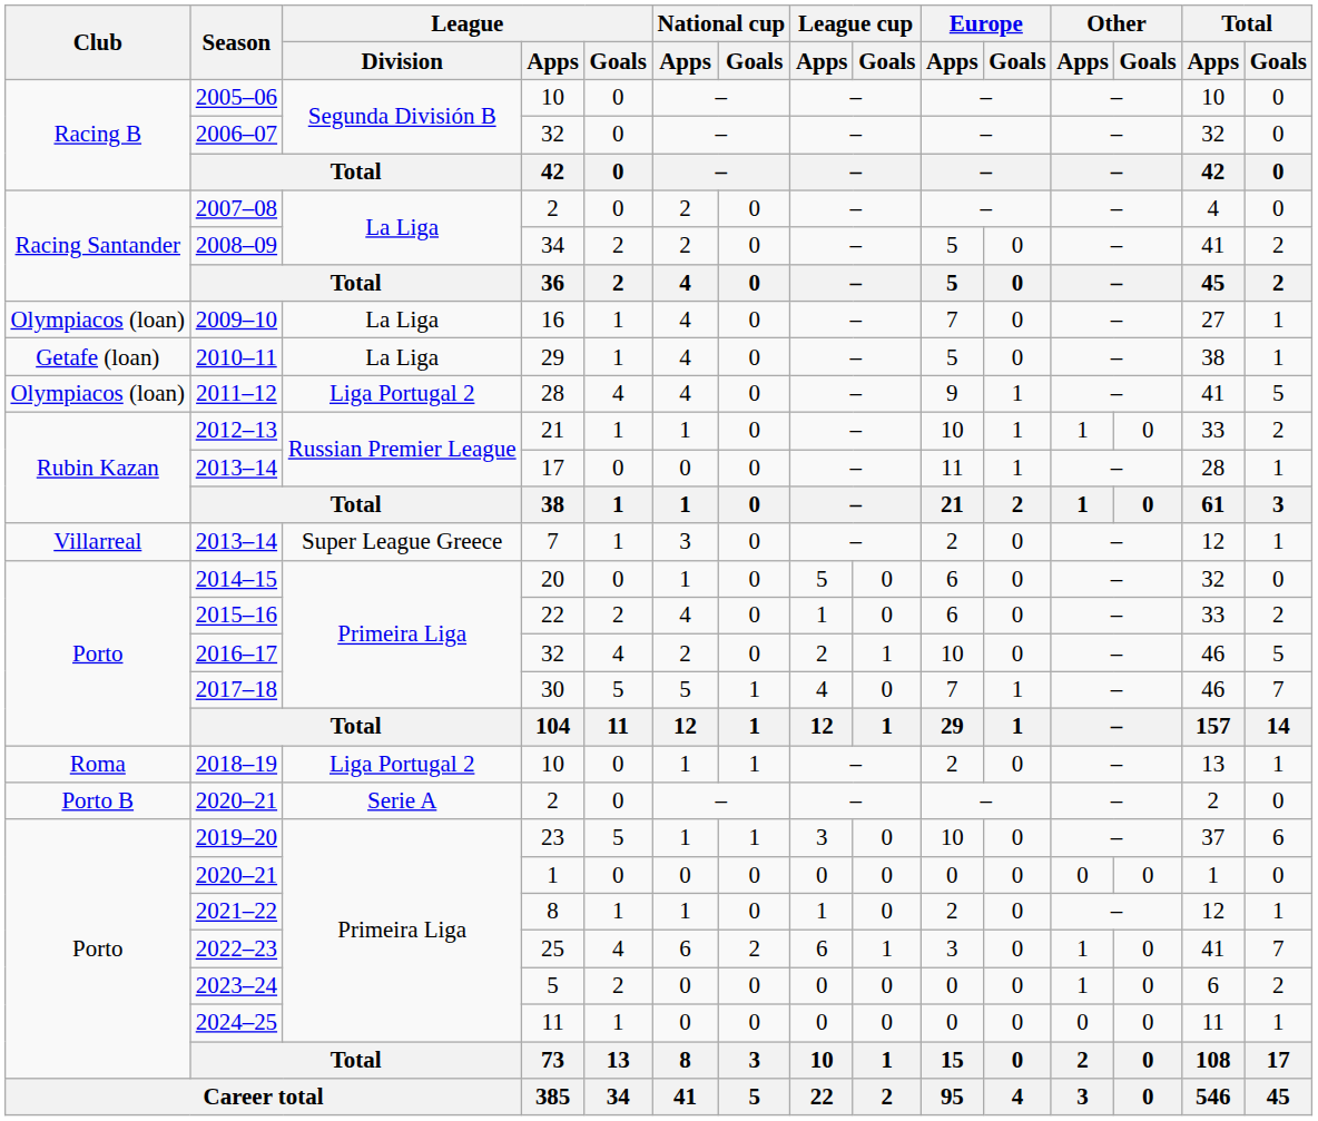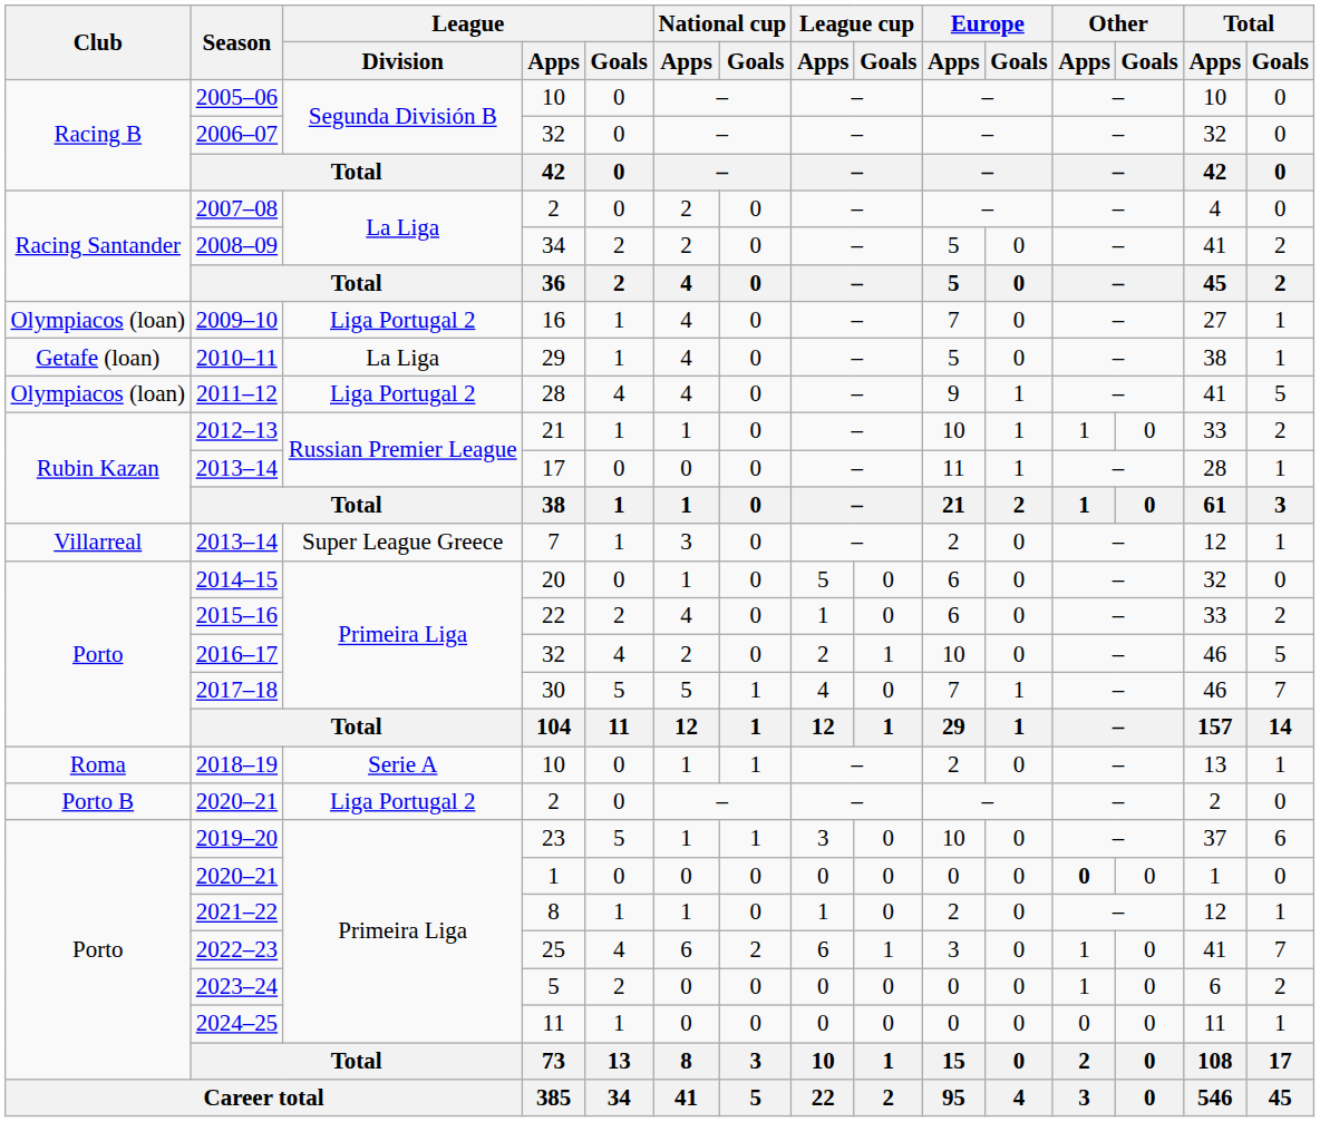 <table class="wikitable" style="text-align:center">
 <tr>
 <th rowspan="2">Club</th>
 <th rowspan="2">Season</th>
 <th colspan="3">League</th>
 <th colspan="2">National cup</th>
 <th colspan="2">League cup</th>
 <th colspan="2"><a href='#'>Europe</a></th>
 <th colspan="2">Other</th>
 <th colspan="2">Total</th>
 </tr>
 <tr>
 <th>Division</th>
 <th>Apps</th>
 <th>Goals</th>
 <th>Apps</th>
 <th>Goals</th>
 <th>Apps</th>
 <th>Goals</th>
 <th>Apps</th>
 <th>Goals</th>
 <th>Apps</th>
 <th>Goals</th>
 <th>Apps</th>
 <th>Goals</th>
 </tr>
 <tr>
 <td rowspan="3"><a href='#'>Racing B</a></td>
 <td><a href='#'>2005–06</a></td>
 <td rowspan="2"><a href='#'>Segunda División B</a></td>
 <td>10</td>
 <td>0</td>
 <td colspan="2">–</td>
 <td colspan="2">–</td>
 <td colspan="2">–</td>
 <td colspan="2">–</td>
 <td>10</td>
 <td>0</td>
 </tr>
 <tr>
 <td><a href='#'>2006–07</a></td>
 <td>32</td>
 <td>0</td>
 <td colspan="2">–</td>
 <td colspan="2">–</td>
 <td colspan="2">–</td>
 <td colspan="2">–</td>
 <td>32</td>
 <td>0</td>
 </tr>
 <tr>
 <th colspan="2">Total</th>
 <th>42</th>
 <th>0</th>
 <th colspan="2">–</th>
 <th colspan="2">–</th>
 <th colspan="2">–</th>
 <th colspan="2">–</th>
 <th>42</th>
 <th>0</th>
 </tr>
 <tr>
 <td rowspan="3"><a href='#'>Racing Santander</a></td>
 <td><a href='#'>2007–08</a></td>
 <td rowspan="2"><a href='#'>La Liga</a></td>
 <td>2</td>
 <td>0</td>
 <td>2</td>
 <td>0</td>
 <td colspan="2">–</td>
 <td colspan="2">–</td>
 <td colspan="2">–</td>
 <td>4</td>
 <td>0</td>
 </tr>
 <tr>
 <td><a href='#'>2008–09</a></td>
 <td>34</td>
 <td>2</td>
 <td>2</td>
 <td>0</td>
 <td colspan="2">–</td>
 <td>5</td>
 <td>0</td>
 <td colspan="2">–</td>
 <td>41</td>
 <td>2</td>
 </tr>
 <tr>
 <th colspan="2">Total</th>
 <th>36</th>
 <th>2</th>
 <th>4</th>
 <th>0</th>
 <th colspan="2">–</th>
 <th>5</th>
 <th>0</th>
 <th colspan="2">–</th>
 <th>45</th>
 <th>2</th>
 </tr>
 <tr>
 <td><a href='#'>Olympiacos</a> (loan)</td>
 <td><a href='#'>2009–10</a></td>
-<td>La Liga</td>
+<td><a href='#'>Liga Portugal 2</a></td>
 <td>16</td>
 <td>1</td>
 <td>4</td>
 <td>0</td>
 <td colspan="2">–</td>
 <td>7</td>
 <td>0</td>
 <td colspan="2">–</td>
 <td>27</td>
 <td>1</td>
 </tr>
 <tr>
 <td><a href='#'>Getafe</a> (loan)</td>
 <td><a href='#'>2010–11</a></td>
 <td>La Liga</td>
 <td>29</td>
 <td>1</td>
 <td>4</td>
 <td>0</td>
 <td colspan="2">–</td>
 <td>5</td>
 <td>0</td>
 <td colspan="2">–</td>
 <td>38</td>
 <td>1</td>
 </tr>
 <tr>
 <td><a href='#'>Olympiacos</a> (loan)</td>
 <td><a href='#'>2011–12</a></td>
 <td><a href='#'>Liga Portugal 2</a></td>
 <td>28</td>
 <td>4</td>
 <td>4</td>
 <td>0</td>
 <td colspan="2">–</td>
 <td>9</td>
 <td>1</td>
 <td colspan="2">–</td>
 <td>41</td>
 <td>5</td>
 </tr>
 <tr>
 <td rowspan="3"><a href='#'>Rubin Kazan</a></td>
 <td><a href='#'>2012–13</a></td>
 <td rowspan="2"><a href='#'>Russian Premier League</a></td>
 <td>21</td>
 <td>1</td>
 <td>1</td>
 <td>0</td>
 <td colspan="2">–</td>
 <td>10</td>
 <td>1</td>
 <td>1</td>
 <td>0</td>
 <td>33</td>
 <td>2</td>
 </tr>
 <tr>
 <td><a href='#'>2013–14</a></td>
 <td>17</td>
 <td>0</td>
 <td>0</td>
 <td>0</td>
 <td colspan="2">–</td>
 <td>11</td>
 <td>1</td>
 <td colspan="2">–</td>
 <td>28</td>
 <td>1</td>
 </tr>
 <tr>
 <th colspan="2">Total</th>
 <th>38</th>
 <th>1</th>
 <th>1</th>
 <th>0</th>
 <th colspan="2">–</th>
 <th>21</th>
 <th>2</th>
 <th>1</th>
 <th>0</th>
 <th>61</th>
 <th>3</th>
 </tr>
 <tr>
 <td><a href='#'>Villarreal</a></td>
 <td><a href='#'>2013–14</a></td>
 <td>Super League Greece</td>
 <td>7</td>
 <td>1</td>
 <td>3</td>
 <td>0</td>
 <td colspan="2">–</td>
 <td>2</td>
 <td>0</td>
 <td colspan="2">–</td>
 <td>12</td>
 <td>1</td>
 </tr>
 <tr>
 <td rowspan="5"><a href='#'>Porto</a></td>
 <td><a href='#'>2014–15</a></td>
 <td rowspan="4"><a href='#'>Primeira Liga</a></td>
 <td>20</td>
 <td>0</td>
 <td>1</td>
 <td>0</td>
 <td>5</td>
 <td>0</td>
 <td>6</td>
 <td>0</td>
 <td colspan="2">–</td>
 <td>32</td>
 <td>0</td>
 </tr>
 <tr>
 <td><a href='#'>2015–16</a></td>
 <td>22</td>
 <td>2</td>
 <td>4</td>
 <td>0</td>
 <td>1</td>
 <td>0</td>
 <td>6</td>
 <td>0</td>
 <td colspan="2">–</td>
 <td>33</td>
 <td>2</td>
 </tr>
 <tr>
 <td><a href='#'>2016–17</a></td>
 <td>32</td>
 <td>4</td>
 <td>2</td>
 <td>0</td>
 <td>2</td>
 <td>1</td>
 <td>10</td>
 <td>0</td>
 <td colspan="2">–</td>
 <td>46</td>
 <td>5</td>
 </tr>
 <tr>
 <td><a href='#'>2017–18</a></td>
 <td>30</td>
 <td>5</td>
 <td>5</td>
 <td>1</td>
 <td>4</td>
 <td>0</td>
 <td>7</td>
 <td>1</td>
 <td colspan="2">–</td>
 <td>46</td>
 <td>7</td>
 </tr>
 <tr>
 <th colspan="2">Total</th>
 <th>104</th>
 <th>11</th>
 <th>12</th>
 <th>1</th>
 <th>12</th>
 <th>1</th>
 <th>29</th>
 <th>1</th>
 <th colspan="2">–</th>
 <th>157</th>
 <th>14</th>
 </tr>
 <tr>
 <td><a href='#'>Roma</a></td>
 <td><a href='#'>2018–19</a></td>
-<td><a href='#'>Liga Portugal 2</a></td>
+<td><a href='#'>Serie A</a></td>
 <td>10</td>
 <td>0</td>
 <td>1</td>
 <td>1</td>
 <td colspan="2">–</td>
 <td>2</td>
 <td>0</td>
 <td colspan="2">–</td>
 <td>13</td>
 <td>1</td>
 </tr>
 <tr>
 <td><a href='#'>Porto B</a></td>
 <td><a href='#'>2020–21</a></td>
-<td><a href='#'>Serie A</a></td>
+<td><a href='#'>Liga Portugal 2</a></td>
 <td>2</td>
 <td>0</td>
 <td colspan="2">–</td>
 <td colspan="2">–</td>
 <td colspan="2">–</td>
 <td colspan="2">–</td>
 <td>2</td>
 <td>0</td>
 </tr>
 <tr>
 <td rowspan="7">Porto</td>
 <td><a href='#'>2019–20</a></td>
 <td rowspan="6">Primeira Liga</td>
 <td>23</td>
 <td>5</td>
 <td>1</td>
 <td>1</td>
 <td>3</td>
 <td>0</td>
 <td>10</td>
 <td>0</td>
 <td colspan="2">–</td>
 <td>37</td>
 <td>6</td>
 </tr>
 <tr>
 <td><a href='#'>2020–21</a></td>
 <td>1</td>
 <td>0</td>
 <td>0</td>
 <td>0</td>
 <td>0</td>
 <td>0</td>
 <td>0</td>
 <td>0</td>
-<td>0</td>
+<td><strong>0</strong></td>
 <td>0</td>
 <td>1</td>
 <td>0</td>
 </tr>
 <tr>
 <td><a href='#'>2021–22</a></td>
 <td>8</td>
 <td>1</td>
 <td>1</td>
 <td>0</td>
 <td>1</td>
 <td>0</td>
 <td>2</td>
 <td>0</td>
 <td colspan="2">–</td>
 <td>12</td>
 <td>1</td>
 </tr>
 <tr>
 <td><a href='#'>2022–23</a></td>
 <td>25</td>
 <td>4</td>
 <td>6</td>
 <td>2</td>
 <td>6</td>
 <td>1</td>
 <td>3</td>
 <td>0</td>
 <td>1</td>
 <td>0</td>
 <td>41</td>
 <td>7</td>
 </tr>
 <tr>
 <td><a href='#'>2023–24</a></td>
 <td>5</td>
 <td>2</td>
 <td>0</td>
 <td>0</td>
 <td>0</td>
 <td>0</td>
 <td>0</td>
 <td>0</td>
 <td>1</td>
 <td>0</td>
 <td>6</td>
 <td>2</td>
 </tr>
 <tr>
 <td><a href='#'>2024–25</a></td>
 <td>11</td>
 <td>1</td>
 <td>0</td>
 <td>0</td>
 <td>0</td>
 <td>0</td>
 <td>0</td>
 <td>0</td>
 <td>0</td>
 <td>0</td>
 <td>11</td>
 <td>1</td>
 </tr>
 <tr>
 <th colspan="2">Total</th>
 <th>73</th>
 <th>13</th>
 <th>8</th>
 <th>3</th>
 <th>10</th>
 <th>1</th>
 <th>15</th>
 <th>0</th>
 <th>2</th>
 <th>0</th>
 <th>108</th>
 <th>17</th>
 </tr>
 <tr>
 <th colspan="3">Career total</th>
 <th>385</th>
 <th>34</th>
 <th>41</th>
 <th>5</th>
 <th>22</th>
 <th>2</th>
 <th>95</th>
 <th>4</th>
 <th>3</th>
 <th>0</th>
 <th>546</th>
 <th>45</th>
 </tr>
 </table>
